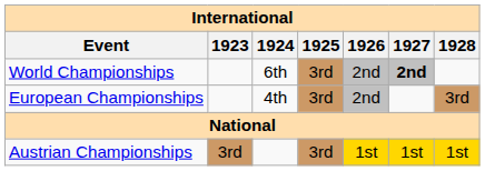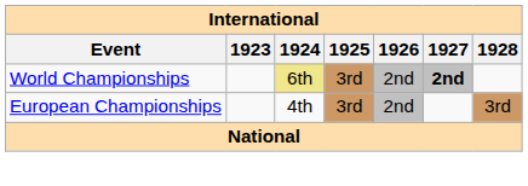 <table class="wikitable" style="text-align:center">
 <tr>
 <th style="background-color: #ffdead; " colspan=7 align=center>International</th>
 </tr>
 <tr>
 <th>Event</th>
 <th>1923</th>
 <th>1924</th>
 <th>1925</th>
 <th>1926</th>
 <th>1927</th>
 <th>1928</th>
 </tr>
 <tr>
 <td align=left><a href='#'>World Championships</a></td>
 <td></td>
-<td>6th</td>
+<td style="background: khaki;">6th</td>
 <td bgcolor=cc9966>3rd</td>
 <td bgcolor=silver>2nd</td>
 <td bgcolor=silver><strong>2nd</strong></td>
 <td></td>
 </tr>
 <tr>
 <td align=left><a href='#'>European Championships</a></td>
 <td></td>
 <td>4th</td>
 <td bgcolor=cc9966>3rd</td>
 <td bgcolor=silver>2nd</td>
 <td></td>
 <td bgcolor=cc9966>3rd</td>
 </tr>
 <tr>
 <th style="background-color: #ffdead; " colspan=7 align=center>National</th>
 </tr>
-<tr>
-<td align=left><a href='#'>Austrian Championships</a></td>
-<td bgcolor=cc9966>3rd</td>
-<td></td>
-<td bgcolor=cc9966>3rd</td>
-<td bgcolor=gold>1st</td>
-<td bgcolor=gold>1st</td>
-<td bgcolor=gold>1st</td>
-</tr>
 </table>
